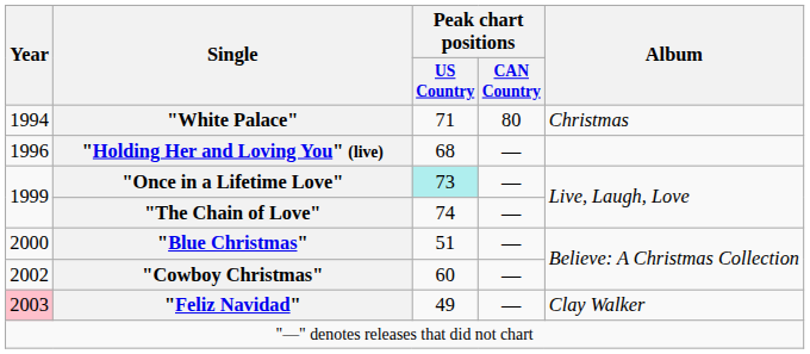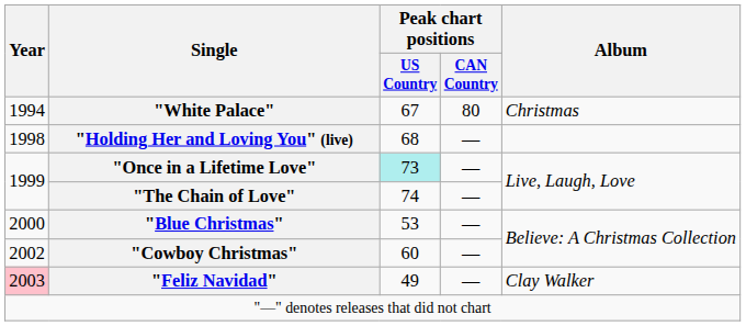 <table class="wikitable plainrowheaders" style="text-align:center;">
 <tr>
 <th rowspan="2">Year</th>
 <th rowspan="2" style="width:18em;">Single</th>
 <th colspan="2">Peak chart<br>positions</th>
 <th rowspan="2">Album</th>
 </tr>
 <tr style="font-size:smaller;">
 <th width="45"><a href='#'>US Country</a><br></th>
 <th width="45"><a href='#'>CAN Country</a><br></th>
 </tr>
 <tr>
 <td>1994</td>
 <th scope="row">"White Palace"</th>
-<td>71</td>
+<td>67</td>
 <td>80</td>
 <td align="left"><em>Christmas</em></td>
 </tr>
 <tr>
-<td>1996</td>
+<td>1998</td>
 <th scope="row">"<a href='#'>Holding Her and Loving You</a>" <small>(live)</small></th>
 <td>68</td>
 <td>—</td>
 <td></td>
 </tr>
 <tr>
 <td rowspan="2">1999</td>
 <th scope="row">"Once in a Lifetime Love"</th>
 <td style="background: paleturquoise;">73</td>
 <td>—</td>
 <td align="left" rowspan="2"><em>Live, Laugh, Love</em></td>
 </tr>
 <tr>
 <th scope="row">"The Chain of Love"</th>
 <td>74</td>
 <td>—</td>
 </tr>
 <tr>
 <td>2000</td>
 <th scope="row">"<a href='#'>Blue Christmas</a>"</th>
-<td>51</td>
+<td>53</td>
 <td>—</td>
 <td align="left" rowspan="2"><em>Believe: A Christmas Collection</em></td>
 </tr>
 <tr>
 <td>2002</td>
 <th scope="row">"Cowboy Christmas"</th>
 <td>60</td>
 <td>—</td>
 </tr>
 <tr>
 <td style="background: pink;">2003</td>
 <th scope="row">"<a href='#'>Feliz Navidad</a>"</th>
 <td>49</td>
 <td>—</td>
 <td align="left"><em>Clay Walker</em></td>
 </tr>
 <tr>
 <td colspan="5" style="font-size:85%">"—" denotes releases that did not chart</td>
 </tr>
 </table>
